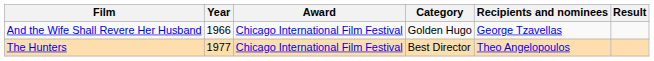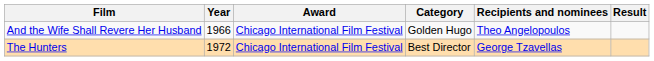 <table class="wikitable">
 <tr>
 <th>Film</th>
 <th>Year</th>
 <th>Award</th>
 <th>Category</th>
 <th>Recipients and nominees</th>
 <th>Result</th>
 </tr>
 <tr>
 <td><a href='#'>And the Wife Shall Revere Her Husband</a></td>
 <td>1966</td>
 <td><a href='#'>Chicago International Film Festival</a></td>
 <td>Golden Hugo</td>
-<td><a href='#'>George Tzavellas</a></td>
+<td><a href='#'>Theo Angelopoulos</a></td>
 <td></td>
 </tr>
 <tr style="background:#FFDEAD;">
 <td><a href='#'>The Hunters</a></td>
-<td>1977</td>
+<td>1972</td>
 <td><a href='#'>Chicago International Film Festival</a></td>
 <td>Best  Director</td>
-<td><a href='#'>Theo Angelopoulos</a></td>
+<td><a href='#'>George Tzavellas</a></td>
 <td></td>
 </tr>
 </table>
